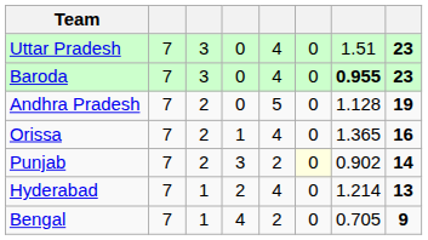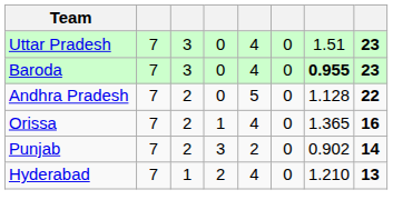 <table class="wikitable" style="text-align:center">
 <tr>
 <th style="width:120px">Team</th>
 <th style="width:25px"></th>
 <th style="width:25px"></th>
 <th style="width:25px"></th>
 <th style="width:25px"></th>
 <th style="width:25px"></th>
 <th style="width:25px"></th>
 <th style="width:25px"></th>
 </tr>
 <tr style="background:#cfc;">
 <td style="text-align:left"><a href='#'>Uttar Pradesh</a></td>
 <td>7</td>
 <td>3</td>
 <td>0</td>
 <td>4</td>
 <td>0</td>
 <td>1.51</td>
 <td><strong>23</strong></td>
 </tr>
 <tr style="background:#cfc;">
 <td style="text-align:left"><a href='#'>Baroda</a></td>
 <td>7</td>
 <td>3</td>
 <td>0</td>
 <td>4</td>
 <td>0</td>
 <td><strong>0.955</strong></td>
 <td><strong>23</strong></td>
 </tr>
 <tr>
 <td style="text-align:left"><a href='#'>Andhra Pradesh</a></td>
 <td>7</td>
 <td>2</td>
 <td>0</td>
 <td>5</td>
 <td>0</td>
 <td>1.128</td>
-<td><strong>19</strong></td>
+<td><strong>22</strong></td>
 </tr>
 <tr>
 <td style="text-align:left"><a href='#'>Orissa</a></td>
 <td>7</td>
 <td>2</td>
 <td>1</td>
 <td>4</td>
 <td>0</td>
 <td>1.365</td>
 <td><strong>16</strong></td>
 </tr>
 <tr>
 <td style="text-align:left"><a href='#'>Punjab</a></td>
 <td>7</td>
 <td>2</td>
 <td>3</td>
 <td>2</td>
-<td style="background: lightyellow;">0</td>
+<td>0</td>
 <td>0.902</td>
 <td><strong>14</strong></td>
 </tr>
 <tr>
 <td style="text-align:left"><a href='#'>Hyderabad</a></td>
 <td>7</td>
 <td>1</td>
 <td>2</td>
 <td>4</td>
 <td>0</td>
-<td>1.214</td>
+<td>1.210</td>
 <td><strong>13</strong></td>
 </tr>
-<tr>
-<td style="text-align:left"><a href='#'>Bengal</a></td>
-<td>7</td>
-<td>1</td>
-<td>4</td>
-<td>2</td>
-<td>0</td>
-<td>0.705</td>
-<td><strong>9</strong></td>
-</tr>
 </table>
